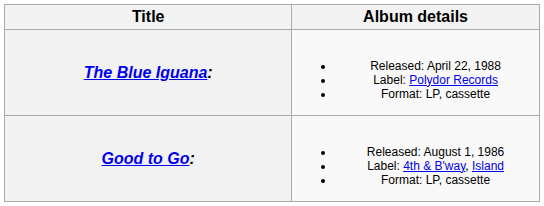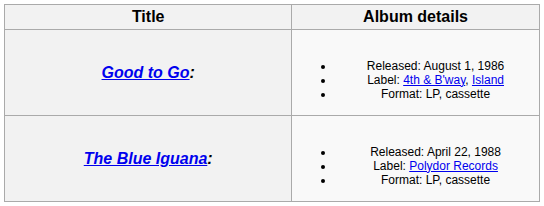 <table class="wikitable plainrowheaders" style="text-align:center;" border="1">
 <tr>
 <th scope="col" rowspan="1" style="width:17.5em;">Title</th>
 <th scope="col" rowspan="1" style="width:15em;">Album details</th>
 </tr>
 <tr>
+<th scope="row"><em><a href='#'>Good to Go</a>: </em></th>
+<td style="font-size:12px;"><br><ul><li>Released: August 1, 1986</li><li>Label: <a href='#'>4th & B'way</a>, <a href='#'>Island</a></li><li>Format: LP, cassette</li></ul></td>
+</tr>
+<tr>
 <th scope="row"><em><a href='#'>The Blue Iguana</a>: </em></th>
 <td style="font-size:12px;"><br><ul><li>Released: April 22, 1988</li><li>Label: <a href='#'>Polydor Records</a></li><li>Format: LP, cassette</li></ul></td>
 </tr>
 <tr>
-<th scope="row"><em><a href='#'>Good to Go</a>: </em></th>
-<td style="font-size:12px;"><br><ul><li>Released: August 1, 1986</li><li>Label: <a href='#'>4th & B'way</a>, <a href='#'>Island</a></li><li>Format: LP, cassette</li></ul></td>
-</tr>
-<tr>
 </tr>
 </table>
